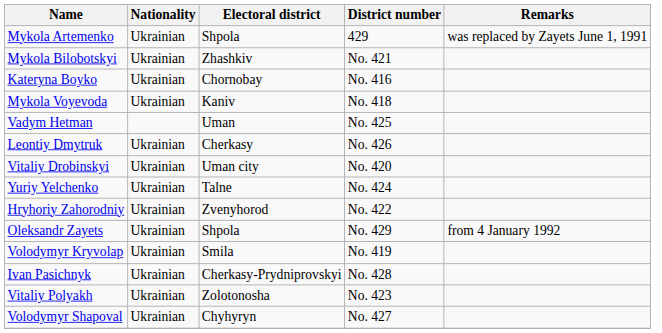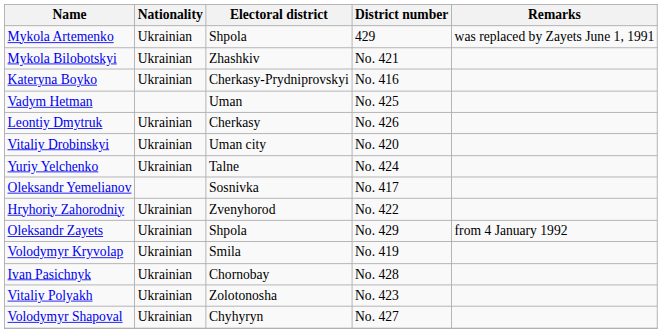 <table class="wikitable standard sortable">
 <tr>
 <th>Name</th>
 <th>Nationality</th>
 <th>Electoral district</th>
 <th>District number</th>
 <th>Remarks</th>
 </tr>
 <tr>
 <td><a href='#'>Mykola Artemenko</a></td>
 <td>Ukrainian</td>
 <td>Shpola</td>
 <td>429</td>
 <td>was replaced by Zayets June 1, 1991</td>
 </tr>
 <tr>
 <td><a href='#'>Mykola Bilobotskyi</a></td>
 <td>Ukrainian</td>
 <td>Zhashkiv</td>
 <td>No. 421</td>
 <td></td>
 </tr>
 <tr>
 <td><a href='#'>Kateryna Boyko</a></td>
 <td>Ukrainian</td>
-<td>Chornobay</td>
+<td>Cherkasy-Prydniprovskyi</td>
 <td>No. 416</td>
-<td></td>
-</tr>
-<tr>
-<td><a href='#'>Mykola Voyevoda</a></td>
-<td>Ukrainian</td>
-<td>Kaniv</td>
-<td>No. 418</td>
 <td></td>
 </tr>
 <tr>
 <td><a href='#'>Vadym Hetman</a></td>
 <td></td>
 <td>Uman</td>
 <td>No. 425</td>
 <td></td>
 </tr>
 <tr>
 <td><a href='#'>Leontiy Dmytruk</a></td>
 <td>Ukrainian</td>
 <td>Cherkasy</td>
 <td>No. 426</td>
 <td></td>
 </tr>
 <tr>
 <td><a href='#'>Vitaliy Drobinskyi</a></td>
 <td>Ukrainian</td>
 <td>Uman city</td>
 <td>No. 420</td>
 <td></td>
 </tr>
 <tr>
 <td><a href='#'>Yuriy Yelchenko</a></td>
 <td>Ukrainian</td>
 <td>Talne</td>
 <td>No. 424</td>
 <td></td>
 </tr>
 <tr>
+<td><a href='#'>Oleksandr Yemelianov</a></td>
+<td></td>
+<td>Sosnivka</td>
+<td>No. 417</td>
+<td></td>
+</tr>
+<tr>
 <td><a href='#'>Hryhoriy Zahorodniy</a></td>
 <td>Ukrainian</td>
 <td>Zvenyhorod</td>
 <td>No. 422</td>
 <td></td>
 </tr>
 <tr>
 <td><a href='#'>Oleksandr Zayets</a></td>
 <td>Ukrainian</td>
 <td>Shpola</td>
 <td>No. 429</td>
 <td>from 4 January 1992</td>
 </tr>
 <tr>
 <td><a href='#'>Volodymyr Kryvolap</a></td>
 <td>Ukrainian</td>
 <td>Smila</td>
 <td>No. 419</td>
 <td></td>
 </tr>
 <tr>
 <td><a href='#'>Ivan Pasichnyk</a></td>
 <td>Ukrainian</td>
-<td>Cherkasy-Prydniprovskyi</td>
+<td>Chornobay</td>
 <td>No. 428</td>
 <td></td>
 </tr>
 <tr>
 <td><a href='#'>Vitaliy Polyakh</a></td>
 <td>Ukrainian</td>
 <td>Zolotonosha</td>
 <td>No. 423</td>
 <td></td>
 </tr>
 <tr>
 <td><a href='#'>Volodymyr Shapoval</a></td>
 <td>Ukrainian</td>
 <td>Chyhyryn</td>
 <td>No. 427</td>
 <td></td>
 </tr>
 <tr>
 </tr>
 </table>
